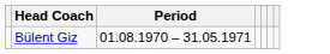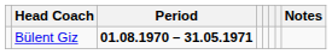 <table class="wikitable" style="text-align: left;">
 <tr>
 <th></th>
 <th>Head Coach</th>
 <th>Period</th>
 <th></th>
 <th></th>
 <th></th>
 <th></th>
+<th>Notes</th>
 </tr>
 <tr>
 <td></td>
 <td><a href='#'>Bülent Giz</a></td>
-<td>01.08.1970 – 31.05.1971</td>
+<td><strong>01.08.1970 – 31.05.1971</strong></td>
 <td align="center"></td>
 <td align="center"></td>
 <td align="center"></td>
 <td align="center"></td>
+<td></td>
 </tr>
 </table>
